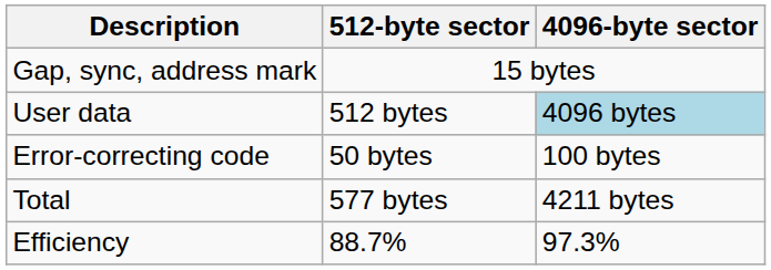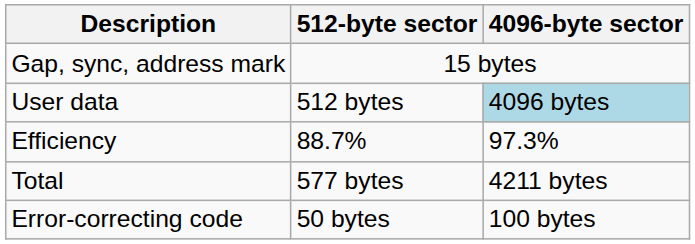 <table class="wikitable floatright" style="margin-left: 1.5em;">
 <tr>
 <th scope="col">Description</th>
 <th scope="col">512-byte sector</th>
 <th scope="col">4096-byte sector</th>
 </tr>
 <tr>
 <td>Gap, sync, address mark</td>
 <td colspan=2 style="text-align:center;">15 bytes</td>
 </tr>
 <tr>
 <td>User data</td>
 <td>512 bytes</td>
 <td style="background: lightblue;">4096 bytes</td>
 </tr>
 <tr>
-<td>Error-correcting code</td>
-<td>50 bytes</td>
-<td>100 bytes</td>
+<td>Efficiency</td>
+<td>88.7%</td>
+<td>97.3%</td>
 </tr>
 <tr>
 <td>Total</td>
 <td>577 bytes</td>
 <td>4211 bytes</td>
 </tr>
 <tr>
-<td>Efficiency</td>
-<td>88.7%</td>
-<td>97.3%</td>
+<td>Error-correcting code</td>
+<td>50 bytes</td>
+<td>100 bytes</td>
 </tr>
 </table>
